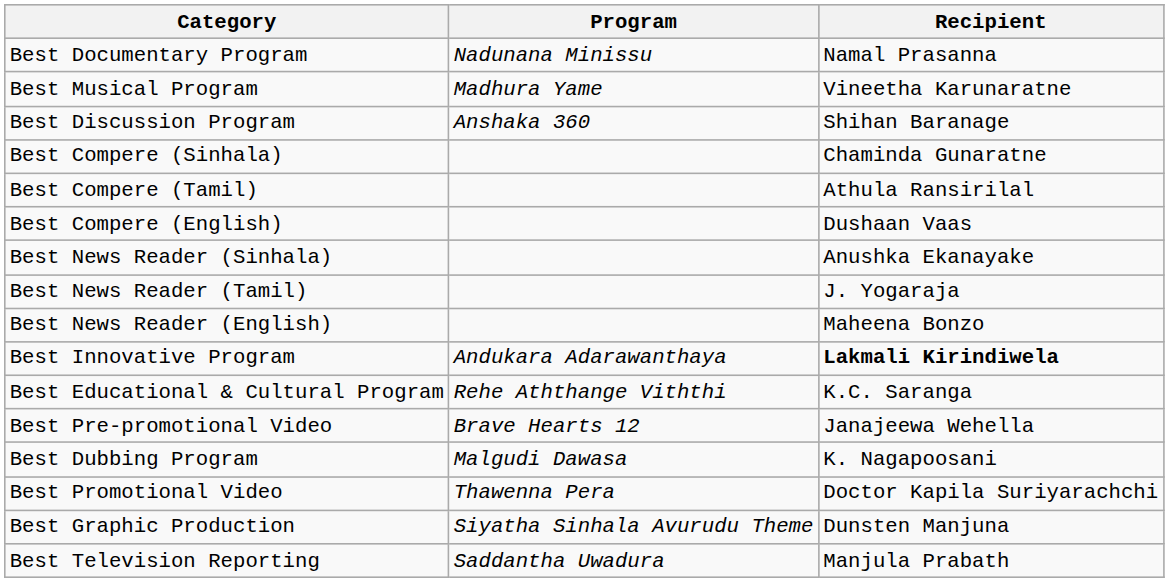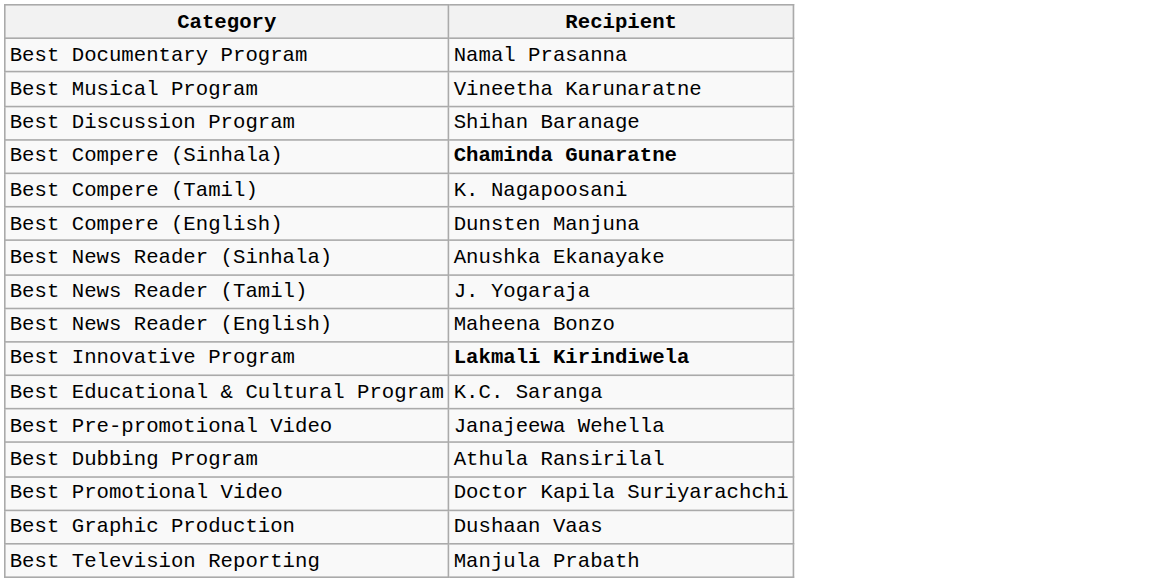 <table class="wikitable plainrowheaders sortable">
 <tr>
 <th scope="col">Category</th>
-<th scope="col">Program</th>
 <th scope="col">Recipient</th>
 </tr>
 <tr>
 <td>Best Documentary Program</td>
-<td><em>Nadunana Minissu</em></td>
 <td>Namal Prasanna</td>
 </tr>
 <tr>
 <td>Best Musical Program</td>
-<td><em>Madhura Yame</em></td>
 <td>Vineetha Karunaratne</td>
 </tr>
 <tr>
 <td>Best Discussion Program</td>
-<td><em>Anshaka 360</em></td>
 <td>Shihan Baranage</td>
 </tr>
 <tr>
 <td>Best Compere (Sinhala)</td>
-<td></td>
-<td>Chaminda Gunaratne</td>
+<td><strong>Chaminda Gunaratne</strong></td>
 </tr>
 <tr>
 <td>Best Compere (Tamil)</td>
-<td></td>
-<td>Athula Ransirilal</td>
+<td>K. Nagapoosani</td>
 </tr>
 <tr>
 <td>Best Compere (English)</td>
-<td></td>
-<td>Dushaan Vaas</td>
+<td>Dunsten Manjuna</td>
 </tr>
 <tr>
 <td>Best News Reader (Sinhala)</td>
-<td></td>
 <td>Anushka Ekanayake</td>
 </tr>
 <tr>
 <td>Best News Reader (Tamil)</td>
-<td></td>
 <td>J. Yogaraja</td>
 </tr>
 <tr>
 <td>Best News Reader (English)</td>
-<td></td>
 <td>Maheena Bonzo</td>
 </tr>
 <tr>
 <td>Best Innovative Program</td>
-<td><em>Andukara Adarawanthaya</em></td>
 <td><strong>Lakmali Kirindiwela</strong></td>
 </tr>
 <tr>
 <td>Best Educational & Cultural Program</td>
-<td><em>Rehe Aththange Viththi</em></td>
 <td>K.C. Saranga</td>
 </tr>
 <tr>
 <td>Best Pre-promotional Video</td>
-<td><em>Brave Hearts 12</em></td>
 <td>Janajeewa Wehella</td>
 </tr>
 <tr>
 <td>Best Dubbing Program</td>
-<td><em>Malgudi Dawasa</em></td>
-<td>K. Nagapoosani</td>
+<td>Athula Ransirilal</td>
 </tr>
 <tr>
 <td>Best Promotional Video</td>
-<td><em>Thawenna Pera</em></td>
 <td>Doctor Kapila Suriyarachchi</td>
 </tr>
 <tr>
 <td>Best Graphic Production</td>
-<td><em>Siyatha Sinhala Avurudu Theme</em></td>
-<td>Dunsten Manjuna</td>
+<td>Dushaan Vaas</td>
 </tr>
 <tr>
 <td>Best Television Reporting</td>
-<td><em>Saddantha Uwadura</em></td>
 <td>Manjula Prabath</td>
 </tr>
 </table>
